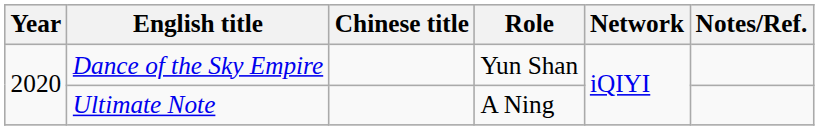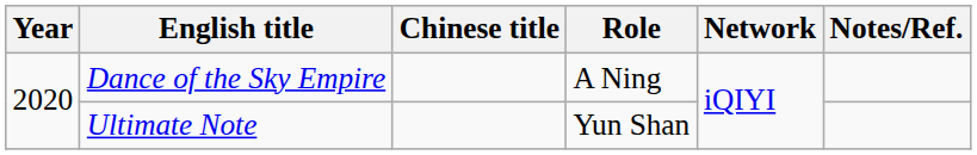 <table class="wikitable sortable">
 <tr>
 <th>Year</th>
 <th>English title</th>
 <th>Chinese title</th>
 <th>Role</th>
 <th>Network</th>
 <th class="unsortable">Notes/Ref.</th>
 </tr>
 <tr>
 <td rowspan="2">2020</td>
 <td><em><a href='#'>Dance of the Sky Empire</a></em></td>
 <td></td>
-<td>Yun Shan</td>
+<td>A Ning</td>
 <td rowspan="2"><a href='#'>iQIYI</a></td>
 <td></td>
 </tr>
 <tr>
 <td><em><a href='#'>Ultimate Note</a></em></td>
 <td></td>
-<td>A Ning</td>
+<td>Yun Shan</td>
 <td></td>
 </tr>
 </table>
